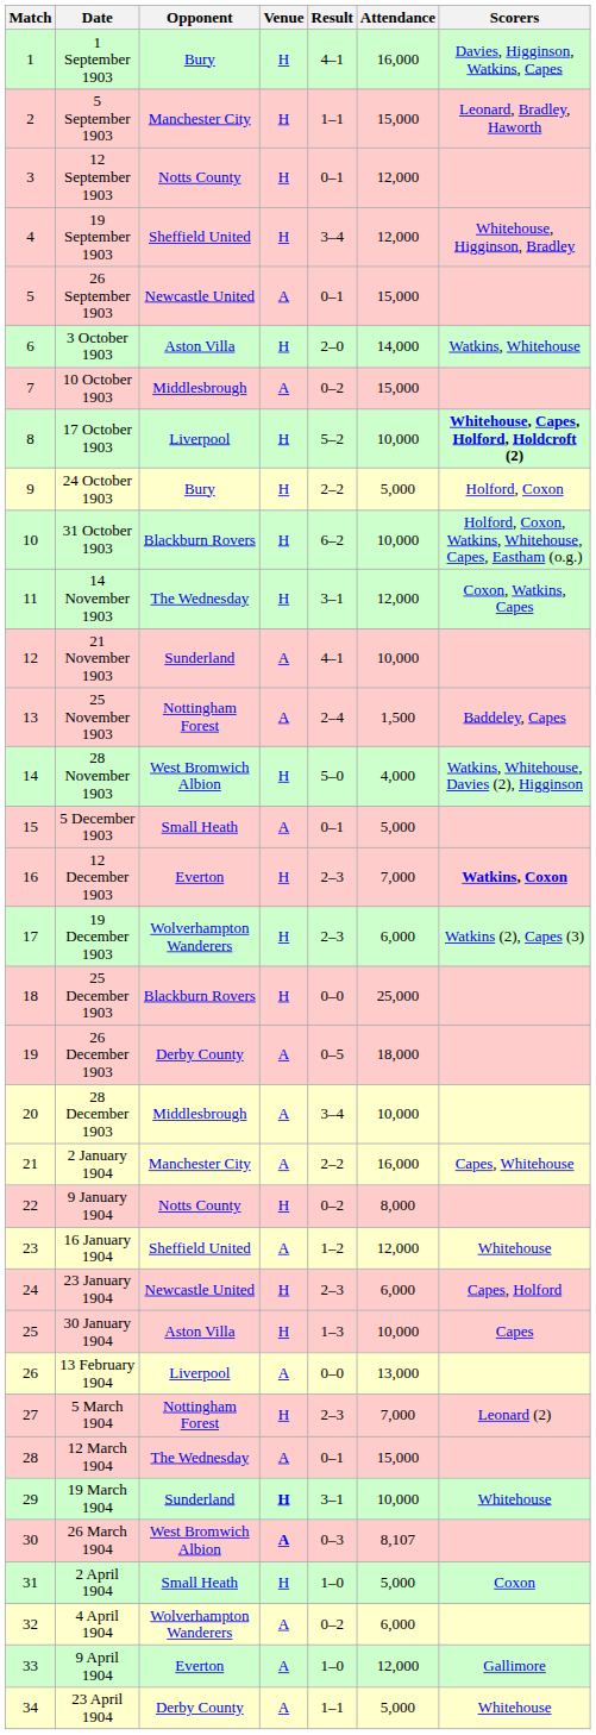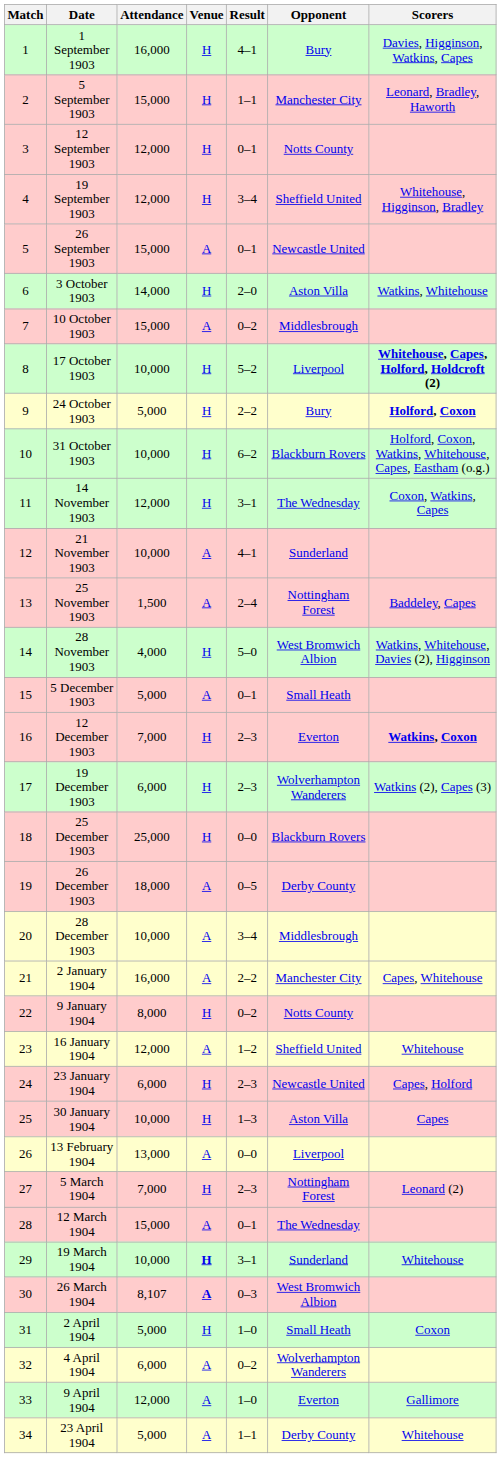 <table class="wikitable" style="font-size:100%; text-align:center">
 <tr>
 <th>Match</th>
 <th>Date</th>
-<th>Opponent</th>
+<th>Attendance</th>
 <th>Venue</th>
 <th>Result</th>
-<th>Attendance</th>
+<th>Opponent</th>
 <th>Scorers</th>
 </tr>
 <tr style="background-color: #CCFFCC;">
 <td>1</td>
 <td>1 September 1903</td>
-<td><a href='#'>Bury</a></td>
+<td>16,000</td>
 <td><a href='#'>H</a></td>
 <td>4–1</td>
-<td>16,000</td>
+<td><a href='#'>Bury</a></td>
 <td><a href='#'>Davies</a>, <a href='#'>Higginson</a>, <a href='#'>Watkins</a>, <a href='#'>Capes</a></td>
 </tr>
 <tr style="background-color: #FFCCCC;">
 <td>2</td>
 <td>5 September 1903</td>
-<td><a href='#'>Manchester City</a></td>
+<td>15,000</td>
 <td><a href='#'>H</a></td>
 <td>1–1</td>
-<td>15,000</td>
+<td><a href='#'>Manchester City</a></td>
 <td><a href='#'>Leonard</a>, <a href='#'>Bradley</a>, <a href='#'>Haworth</a></td>
 </tr>
 <tr style="background-color: #FFCCCC;">
 <td>3</td>
 <td>12 September 1903</td>
-<td><a href='#'>Notts County</a></td>
+<td>12,000</td>
 <td><a href='#'>H</a></td>
 <td>0–1</td>
-<td>12,000</td>
+<td><a href='#'>Notts County</a></td>
 <td></td>
 </tr>
 <tr style="background-color: #FFCCCC;">
 <td>4</td>
 <td>19 September 1903</td>
-<td><a href='#'>Sheffield United</a></td>
+<td>12,000</td>
 <td><a href='#'>H</a></td>
 <td>3–4</td>
-<td>12,000</td>
+<td><a href='#'>Sheffield United</a></td>
 <td><a href='#'>Whitehouse</a>, <a href='#'>Higginson</a>, <a href='#'>Bradley</a></td>
 </tr>
 <tr style="background-color: #FFCCCC;">
 <td>5</td>
 <td>26 September 1903</td>
-<td><a href='#'>Newcastle United</a></td>
+<td>15,000</td>
 <td><a href='#'>A</a></td>
 <td>0–1</td>
-<td>15,000</td>
+<td><a href='#'>Newcastle United</a></td>
 <td></td>
 </tr>
 <tr style="background-color: #CCFFCC;">
 <td>6</td>
 <td>3 October 1903</td>
-<td><a href='#'>Aston Villa</a></td>
+<td>14,000</td>
 <td><a href='#'>H</a></td>
 <td>2–0</td>
-<td>14,000</td>
+<td><a href='#'>Aston Villa</a></td>
 <td><a href='#'>Watkins</a>, <a href='#'>Whitehouse</a></td>
 </tr>
 <tr style="background-color: #FFCCCC;">
 <td>7</td>
 <td>10 October 1903</td>
-<td><a href='#'>Middlesbrough</a></td>
+<td>15,000</td>
 <td><a href='#'>A</a></td>
 <td>0–2</td>
-<td>15,000</td>
+<td><a href='#'>Middlesbrough</a></td>
 <td></td>
 </tr>
 <tr style="background-color: #CCFFCC;">
 <td>8</td>
 <td>17 October 1903</td>
-<td><a href='#'>Liverpool</a></td>
+<td>10,000</td>
 <td><a href='#'>H</a></td>
 <td>5–2</td>
-<td>10,000</td>
+<td><a href='#'>Liverpool</a></td>
 <td><strong><a href='#'>Whitehouse</a>, <a href='#'>Capes</a>, <a href='#'>Holford</a>, <a href='#'>Holdcroft</a> (2)</strong></td>
 </tr>
 <tr style="background-color: #FFFFCC;">
 <td>9</td>
 <td>24 October 1903</td>
-<td><a href='#'>Bury</a></td>
+<td>5,000</td>
 <td><a href='#'>H</a></td>
 <td>2–2</td>
-<td>5,000</td>
-<td><a href='#'>Holford</a>, <a href='#'>Coxon</a></td>
+<td><a href='#'>Bury</a></td>
+<td><strong><a href='#'>Holford</a>, <a href='#'>Coxon</a></strong></td>
 </tr>
 <tr style="background-color: #CCFFCC;">
 <td>10</td>
 <td>31 October 1903</td>
-<td><a href='#'>Blackburn Rovers</a></td>
+<td>10,000</td>
 <td><a href='#'>H</a></td>
 <td>6–2</td>
-<td>10,000</td>
+<td><a href='#'>Blackburn Rovers</a></td>
 <td><a href='#'>Holford</a>, <a href='#'>Coxon</a>, <a href='#'>Watkins</a>, <a href='#'>Whitehouse</a>, <a href='#'>Capes</a>, <a href='#'>Eastham</a> (o.g.)</td>
 </tr>
 <tr style="background-color: #CCFFCC;">
 <td>11</td>
 <td>14 November 1903</td>
-<td><a href='#'>The Wednesday</a></td>
+<td>12,000</td>
 <td><a href='#'>H</a></td>
 <td>3–1</td>
-<td>12,000</td>
+<td><a href='#'>The Wednesday</a></td>
 <td><a href='#'>Coxon</a>, <a href='#'>Watkins</a>, <a href='#'>Capes</a></td>
 </tr>
 <tr style="background-color: #FFCCCC;">
 <td>12</td>
 <td>21 November 1903</td>
-<td><a href='#'>Sunderland</a></td>
+<td>10,000</td>
 <td><a href='#'>A</a></td>
 <td>4–1</td>
-<td>10,000</td>
+<td><a href='#'>Sunderland</a></td>
 <td></td>
 </tr>
 <tr style="background-color: #FFCCCC;">
 <td>13</td>
 <td>25 November 1903</td>
-<td><a href='#'>Nottingham Forest</a></td>
+<td>1,500</td>
 <td><a href='#'>A</a></td>
 <td>2–4</td>
-<td>1,500</td>
+<td><a href='#'>Nottingham Forest</a></td>
 <td><a href='#'>Baddeley</a>, <a href='#'>Capes</a></td>
 </tr>
 <tr style="background-color: #CCFFCC;">
 <td>14</td>
 <td>28 November 1903</td>
-<td><a href='#'>West Bromwich Albion</a></td>
+<td>4,000</td>
 <td><a href='#'>H</a></td>
 <td>5–0</td>
-<td>4,000</td>
+<td><a href='#'>West Bromwich Albion</a></td>
 <td><a href='#'>Watkins</a>, <a href='#'>Whitehouse</a>, <a href='#'>Davies</a> (2), <a href='#'>Higginson</a></td>
 </tr>
 <tr style="background-color: #FFCCCC;">
 <td>15</td>
 <td>5 December 1903</td>
-<td><a href='#'>Small Heath</a></td>
+<td>5,000</td>
 <td><a href='#'>A</a></td>
 <td>0–1</td>
-<td>5,000</td>
+<td><a href='#'>Small Heath</a></td>
 <td></td>
 </tr>
 <tr style="background-color: #FFCCCC;">
 <td>16</td>
 <td>12 December 1903</td>
-<td><a href='#'>Everton</a></td>
+<td>7,000</td>
 <td><a href='#'>H</a></td>
 <td>2–3</td>
-<td>7,000</td>
+<td><a href='#'>Everton</a></td>
 <td><strong><a href='#'>Watkins</a>, <a href='#'>Coxon</a></strong></td>
 </tr>
 <tr style="background-color: #CCFFCC;">
 <td>17</td>
 <td>19 December 1903</td>
-<td><a href='#'>Wolverhampton Wanderers</a></td>
+<td>6,000</td>
 <td><a href='#'>H</a></td>
 <td>2–3</td>
-<td>6,000</td>
+<td><a href='#'>Wolverhampton Wanderers</a></td>
 <td><a href='#'>Watkins</a> (2), <a href='#'>Capes</a> (3)</td>
 </tr>
 <tr style="background-color: #FFCCCC;">
 <td>18</td>
 <td>25 December 1903</td>
-<td><a href='#'>Blackburn Rovers</a></td>
+<td>25,000</td>
 <td><a href='#'>H</a></td>
 <td>0–0</td>
-<td>25,000</td>
+<td><a href='#'>Blackburn Rovers</a></td>
 <td></td>
 </tr>
 <tr style="background-color: #FFCCCC;">
 <td>19</td>
 <td>26 December 1903</td>
-<td><a href='#'>Derby County</a></td>
+<td>18,000</td>
 <td><a href='#'>A</a></td>
 <td>0–5</td>
-<td>18,000</td>
+<td><a href='#'>Derby County</a></td>
 <td></td>
 </tr>
 <tr style="background-color: #FFFFCC;">
 <td>20</td>
 <td>28 December 1903</td>
-<td><a href='#'>Middlesbrough</a></td>
+<td>10,000</td>
 <td><a href='#'>A</a></td>
 <td>3–4</td>
-<td>10,000</td>
+<td><a href='#'>Middlesbrough</a></td>
 <td></td>
 </tr>
 <tr style="background-color: #FFFFCC;">
 <td>21</td>
 <td>2 January 1904</td>
-<td><a href='#'>Manchester City</a></td>
+<td>16,000</td>
 <td><a href='#'>A</a></td>
 <td>2–2</td>
-<td>16,000</td>
+<td><a href='#'>Manchester City</a></td>
 <td><a href='#'>Capes</a>, <a href='#'>Whitehouse</a></td>
 </tr>
 <tr style="background-color: #FFCCCC;">
 <td>22</td>
 <td>9 January 1904</td>
-<td><a href='#'>Notts County</a></td>
+<td>8,000</td>
 <td><a href='#'>H</a></td>
 <td>0–2</td>
-<td>8,000</td>
+<td><a href='#'>Notts County</a></td>
 <td></td>
 </tr>
 <tr style="background-color: #FFFFCC;">
 <td>23</td>
 <td>16 January 1904</td>
-<td><a href='#'>Sheffield United</a></td>
+<td>12,000</td>
 <td><a href='#'>A</a></td>
 <td>1–2</td>
-<td>12,000</td>
+<td><a href='#'>Sheffield United</a></td>
 <td><a href='#'>Whitehouse</a></td>
 </tr>
 <tr style="background-color: #FFCCCC;">
 <td>24</td>
 <td>23 January 1904</td>
-<td><a href='#'>Newcastle United</a></td>
+<td>6,000</td>
 <td><a href='#'>H</a></td>
 <td>2–3</td>
-<td>6,000</td>
+<td><a href='#'>Newcastle United</a></td>
 <td><a href='#'>Capes</a>, <a href='#'>Holford</a></td>
 </tr>
 <tr style="background-color: #FFCCCC;">
 <td>25</td>
 <td>30 January 1904</td>
-<td><a href='#'>Aston Villa</a></td>
+<td>10,000</td>
 <td><a href='#'>H</a></td>
 <td>1–3</td>
-<td>10,000</td>
+<td><a href='#'>Aston Villa</a></td>
 <td><a href='#'>Capes</a></td>
 </tr>
 <tr style="background-color: #FFFFCC;">
 <td>26</td>
 <td>13 February 1904</td>
-<td><a href='#'>Liverpool</a></td>
+<td>13,000</td>
 <td><a href='#'>A</a></td>
 <td>0–0</td>
-<td>13,000</td>
+<td><a href='#'>Liverpool</a></td>
 <td></td>
 </tr>
 <tr style="background-color: #FFCCCC;">
 <td>27</td>
 <td>5 March 1904</td>
-<td><a href='#'>Nottingham Forest</a></td>
+<td>7,000</td>
 <td><a href='#'>H</a></td>
 <td>2–3</td>
-<td>7,000</td>
+<td><a href='#'>Nottingham Forest</a></td>
 <td><a href='#'>Leonard</a> (2)</td>
 </tr>
 <tr style="background-color: #FFCCCC;">
 <td>28</td>
 <td>12 March 1904</td>
-<td><a href='#'>The Wednesday</a></td>
+<td>15,000</td>
 <td><a href='#'>A</a></td>
 <td>0–1</td>
-<td>15,000</td>
+<td><a href='#'>The Wednesday</a></td>
 <td></td>
 </tr>
 <tr style="background-color: #CCFFCC;">
 <td>29</td>
 <td>19 March 1904</td>
-<td><a href='#'>Sunderland</a></td>
+<td>10,000</td>
 <td><strong><a href='#'>H</a></strong></td>
 <td>3–1</td>
-<td>10,000</td>
+<td><a href='#'>Sunderland</a></td>
 <td><a href='#'>Whitehouse</a></td>
 </tr>
 <tr style="background-color: #FFCCCC;">
 <td>30</td>
 <td>26 March 1904</td>
-<td><a href='#'>West Bromwich Albion</a></td>
+<td>8,107</td>
 <td><strong><a href='#'>A</a></strong></td>
 <td>0–3</td>
-<td>8,107</td>
+<td><a href='#'>West Bromwich Albion</a></td>
 <td></td>
 </tr>
 <tr style="background-color: #CCFFCC;">
 <td>31</td>
 <td>2 April 1904</td>
-<td><a href='#'>Small Heath</a></td>
+<td>5,000</td>
 <td><a href='#'>H</a></td>
 <td>1–0</td>
-<td>5,000</td>
+<td><a href='#'>Small Heath</a></td>
 <td><a href='#'>Coxon</a></td>
 </tr>
 <tr style="background-color: #FFFFCC;">
 <td>32</td>
 <td>4 April 1904</td>
-<td><a href='#'>Wolverhampton Wanderers</a></td>
+<td>6,000</td>
 <td><a href='#'>A</a></td>
 <td>0–2</td>
-<td>6,000</td>
+<td><a href='#'>Wolverhampton Wanderers</a></td>
 <td></td>
 </tr>
 <tr style="background-color: #CCFFCC;">
 <td>33</td>
 <td>9 April 1904</td>
-<td><a href='#'>Everton</a></td>
+<td>12,000</td>
 <td><a href='#'>A</a></td>
 <td>1–0</td>
-<td>12,000</td>
+<td><a href='#'>Everton</a></td>
 <td><a href='#'>Gallimore</a></td>
 </tr>
 <tr style="background-color: #FFFFCC;">
 <td>34</td>
 <td>23 April 1904</td>
-<td><a href='#'>Derby County</a></td>
+<td>5,000</td>
 <td><a href='#'>A</a></td>
 <td>1–1</td>
-<td>5,000</td>
+<td><a href='#'>Derby County</a></td>
 <td><a href='#'>Whitehouse</a></td>
 </tr>
 </table>
